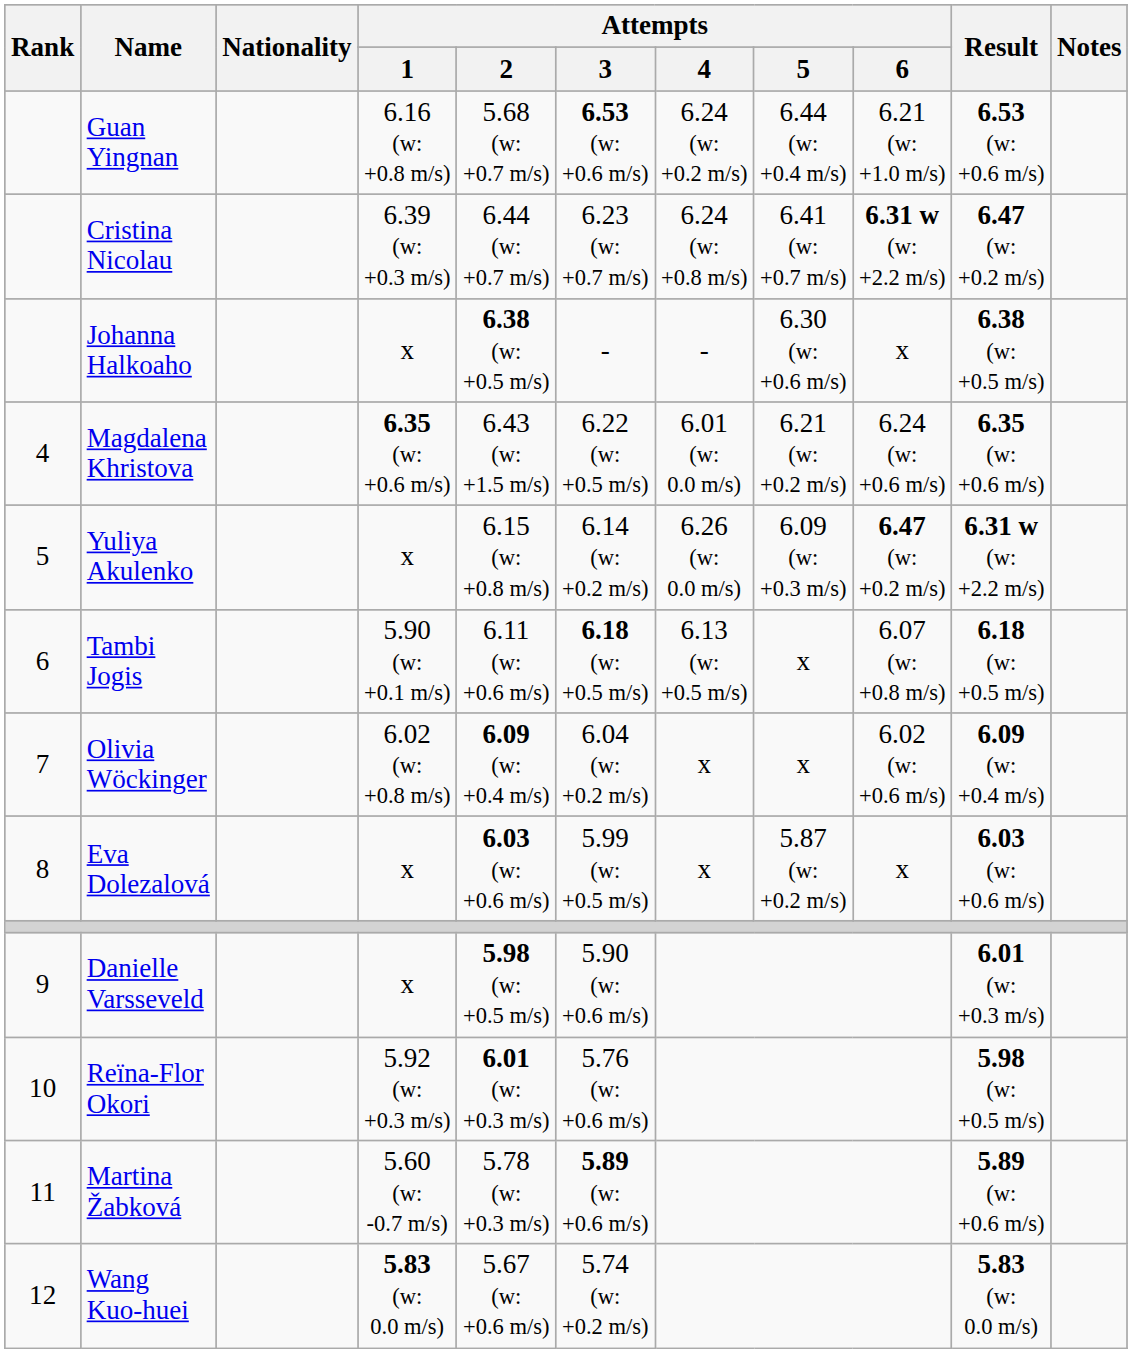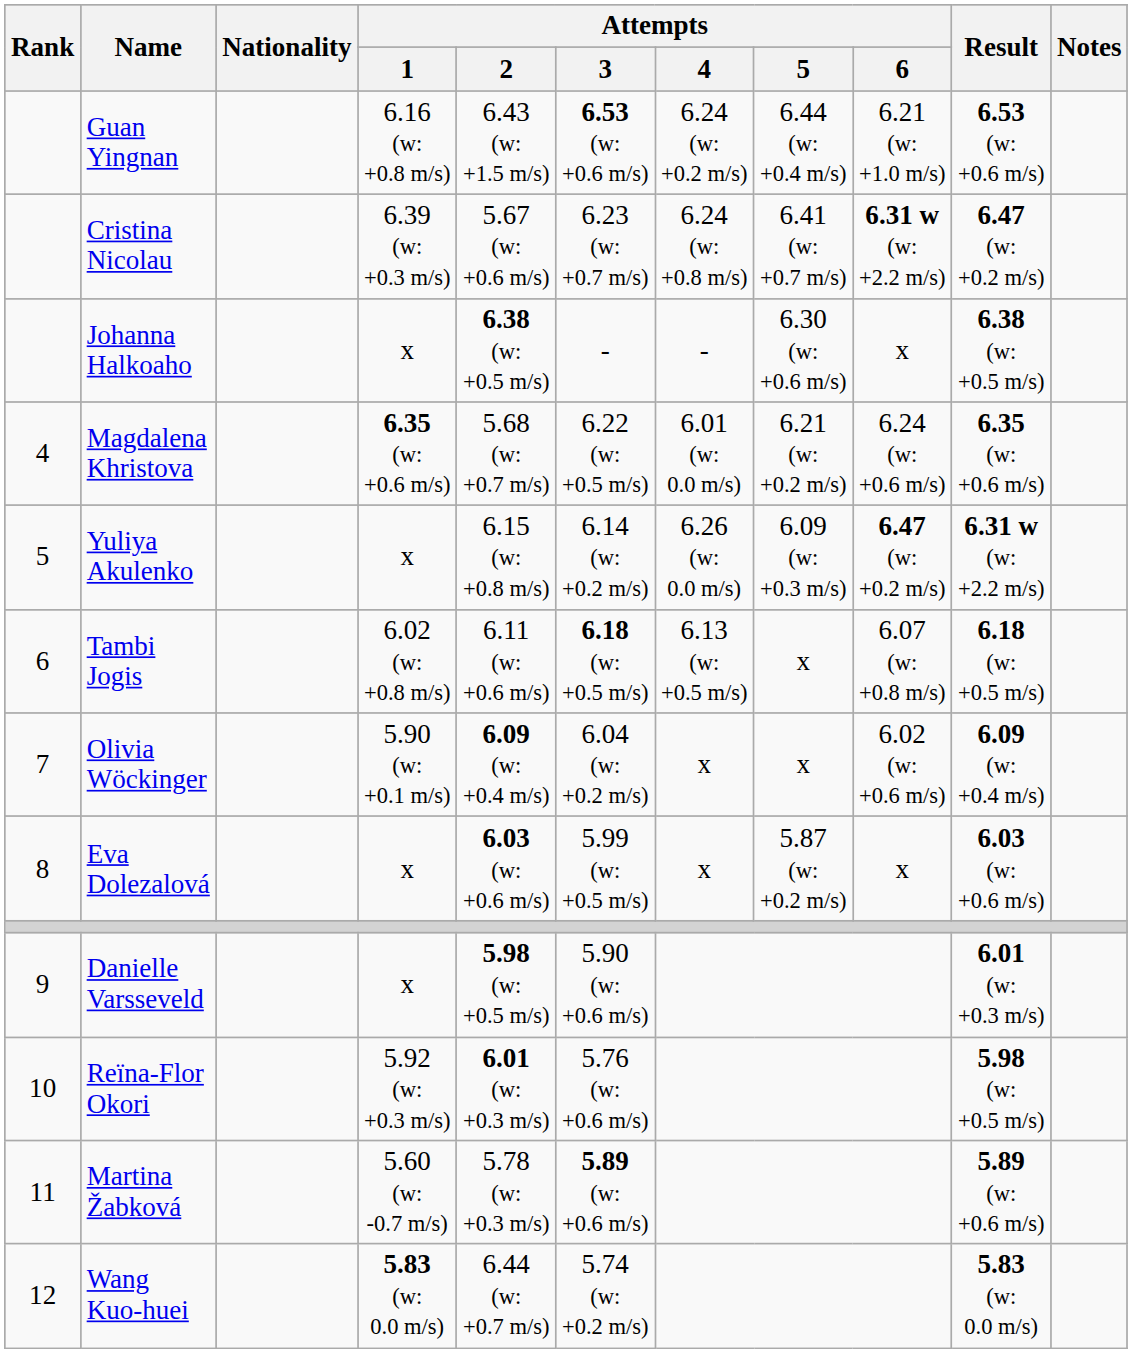 <table class="wikitable sortable" style="text-align:center">
 <tr>
 <th rowspan=2>Rank</th>
 <th rowspan=2>Name</th>
 <th rowspan=2>Nationality</th>
 <th colspan=6>Attempts</th>
 <th rowspan=2>Result</th>
 <th rowspan=2>Notes</th>
 </tr>
 <tr>
 <th>1</th>
 <th>2</th>
 <th>3</th>
 <th>4</th>
 <th>5</th>
 <th>6</th>
 </tr>
 <tr>
 <td></td>
 <td align=left><a href='#'>Guan Yingnan</a></td>
 <td align=left></td>
 <td>6.16<br><small>(w: +0.8 m/s)</small></td>
-<td>5.68<br><small>(w: +0.7 m/s)</small></td>
+<td>6.43<br><small>(w: +1.5 m/s)</small></td>
 <td><strong>6.53</strong><br><small>(w: +0.6 m/s)</small></td>
 <td>6.24<br><small>(w: +0.2 m/s)</small></td>
 <td>6.44<br><small>(w: +0.4 m/s)</small></td>
 <td>6.21<br><small>(w: +1.0 m/s)</small></td>
 <td><strong>6.53</strong> <br><small>(w: +0.6 m/s)</small></td>
 <td></td>
 </tr>
 <tr>
 <td></td>
 <td align=left><a href='#'>Cristina Nicolau</a></td>
 <td align=left></td>
 <td>6.39<br><small>(w: +0.3 m/s)</small></td>
-<td>6.44<br><small>(w: +0.7 m/s)</small></td>
+<td>5.67<br><small>(w: +0.6 m/s)</small></td>
 <td>6.23<br><small>(w: +0.7 m/s)</small></td>
 <td>6.24<br><small>(w: +0.8 m/s)</small></td>
 <td>6.41<br><small>(w: +0.7 m/s)</small></td>
 <td><strong>6.31</strong> <strong>w</strong> <br><small>(w: +2.2 m/s)</small></td>
 <td><strong>6.47</strong> <br><small>(w: +0.2 m/s)</small></td>
 <td></td>
 </tr>
 <tr>
 <td></td>
 <td align=left><a href='#'>Johanna Halkoaho</a></td>
 <td align=left></td>
 <td>x</td>
 <td><strong>6.38</strong><br><small>(w: +0.5 m/s)</small></td>
 <td>-</td>
 <td>-</td>
 <td>6.30<br><small>(w: +0.6 m/s)</small></td>
 <td>x</td>
 <td><strong>6.38</strong> <br><small>(w: +0.5 m/s)</small></td>
 <td></td>
 </tr>
 <tr>
 <td>4</td>
 <td align=left><a href='#'>Magdalena Khristova</a></td>
 <td align=left></td>
 <td><strong>6.35</strong><br><small>(w: +0.6 m/s)</small></td>
-<td>6.43<br><small>(w: +1.5 m/s)</small></td>
+<td>5.68<br><small>(w: +0.7 m/s)</small></td>
 <td>6.22<br><small>(w: +0.5 m/s)</small></td>
 <td>6.01<br><small>(w: 0.0 m/s)</small></td>
 <td>6.21<br><small>(w: +0.2 m/s)</small></td>
 <td>6.24<br><small>(w: +0.6 m/s)</small></td>
 <td><strong>6.35</strong> <br><small>(w: +0.6 m/s)</small></td>
 <td></td>
 </tr>
 <tr>
 <td>5</td>
 <td align=left><a href='#'>Yuliya Akulenko</a></td>
 <td align=left></td>
 <td>x</td>
 <td>6.15<br><small>(w: +0.8 m/s)</small></td>
 <td>6.14<br><small>(w: +0.2 m/s)</small></td>
 <td>6.26<br><small>(w: 0.0 m/s)</small></td>
 <td>6.09<br><small>(w: +0.3 m/s)</small></td>
 <td><strong>6.47</strong><br><small>(w: +0.2 m/s)</small></td>
 <td><strong>6.31</strong>  <strong>w</strong> <br><small>(w: +2.2 m/s)</small></td>
 <td></td>
 </tr>
 <tr>
 <td>6</td>
 <td align=left><a href='#'>Tambi Jogis</a></td>
 <td align=left></td>
-<td>5.90<br><small>(w: +0.1 m/s)</small></td>
+<td>6.02<br><small>(w: +0.8 m/s)</small></td>
 <td>6.11<br><small>(w: +0.6 m/s)</small></td>
 <td><strong>6.18</strong><br><small>(w: +0.5 m/s)</small></td>
 <td>6.13<br><small>(w: +0.5 m/s)</small></td>
 <td>x</td>
 <td>6.07<br><small>(w: +0.8 m/s)</small></td>
 <td><strong>6.18</strong> <br><small>(w: +0.5 m/s)</small></td>
 <td></td>
 </tr>
 <tr>
 <td>7</td>
 <td align=left><a href='#'>Olivia Wöckinger</a></td>
 <td align=left></td>
-<td>6.02<br><small>(w: +0.8 m/s)</small></td>
+<td>5.90<br><small>(w: +0.1 m/s)</small></td>
 <td><strong>6.09</strong><br><small>(w: +0.4 m/s)</small></td>
 <td>6.04<br><small>(w: +0.2 m/s)</small></td>
 <td>x</td>
 <td>x</td>
 <td>6.02<br><small>(w: +0.6 m/s)</small></td>
 <td><strong>6.09</strong> <br><small>(w: +0.4 m/s)</small></td>
 <td></td>
 </tr>
 <tr>
 <td>8</td>
 <td align=left><a href='#'>Eva Dolezalová</a></td>
 <td align=left></td>
 <td>x</td>
 <td><strong>6.03</strong><br><small>(w: +0.6 m/s)</small></td>
 <td>5.99<br><small>(w: +0.5 m/s)</small></td>
 <td>x</td>
 <td>5.87<br><small>(w: +0.2 m/s)</small></td>
 <td>x</td>
 <td><strong>6.03</strong> <br><small>(w: +0.6 m/s)</small></td>
 <td></td>
 </tr>
 <tr>
 <td colspan=11 bgcolor=lightgray></td>
 </tr>
 <tr>
 <td>9</td>
 <td align=left><a href='#'>Danielle Varsseveld</a></td>
 <td align=left></td>
 <td>x</td>
 <td><strong>5.98</strong><br><small>(w: +0.5 m/s)</small></td>
 <td>5.90<br><small>(w: +0.6 m/s)</small></td>
 <td colspan=3></td>
 <td><strong>6.01</strong> <br><small>(w: +0.3 m/s)</small></td>
 <td></td>
 </tr>
 <tr>
 <td>10</td>
 <td align=left><a href='#'>Reïna-Flor Okori</a></td>
 <td align=left></td>
 <td>5.92<br><small>(w: +0.3 m/s)</small></td>
 <td><strong>6.01</strong><br><small>(w: +0.3 m/s)</small></td>
 <td>5.76<br><small>(w: +0.6 m/s)</small></td>
 <td colspan=3></td>
 <td><strong>5.98</strong> <br><small>(w: +0.5 m/s)</small></td>
 <td></td>
 </tr>
 <tr>
 <td>11</td>
 <td align=left><a href='#'>Martina Žabková</a></td>
 <td align=left></td>
 <td>5.60<br><small>(w: -0.7 m/s)</small></td>
 <td>5.78<br><small>(w: +0.3 m/s)</small></td>
 <td><strong>5.89</strong><br><small>(w: +0.6 m/s)</small></td>
 <td colspan=3></td>
 <td><strong>5.89</strong> <br><small>(w: +0.6 m/s)</small></td>
 <td></td>
 </tr>
 <tr>
 <td>12</td>
 <td align=left><a href='#'>Wang Kuo-huei</a></td>
 <td align=left></td>
 <td><strong>5.83</strong><br><small>(w: 0.0 m/s)</small></td>
-<td>5.67<br><small>(w: +0.6 m/s)</small></td>
+<td>6.44<br><small>(w: +0.7 m/s)</small></td>
 <td>5.74<br><small>(w: +0.2 m/s)</small></td>
 <td colspan=3></td>
 <td><strong>5.83</strong> <br><small>(w: 0.0 m/s)</small></td>
 <td></td>
 </tr>
 </table>
